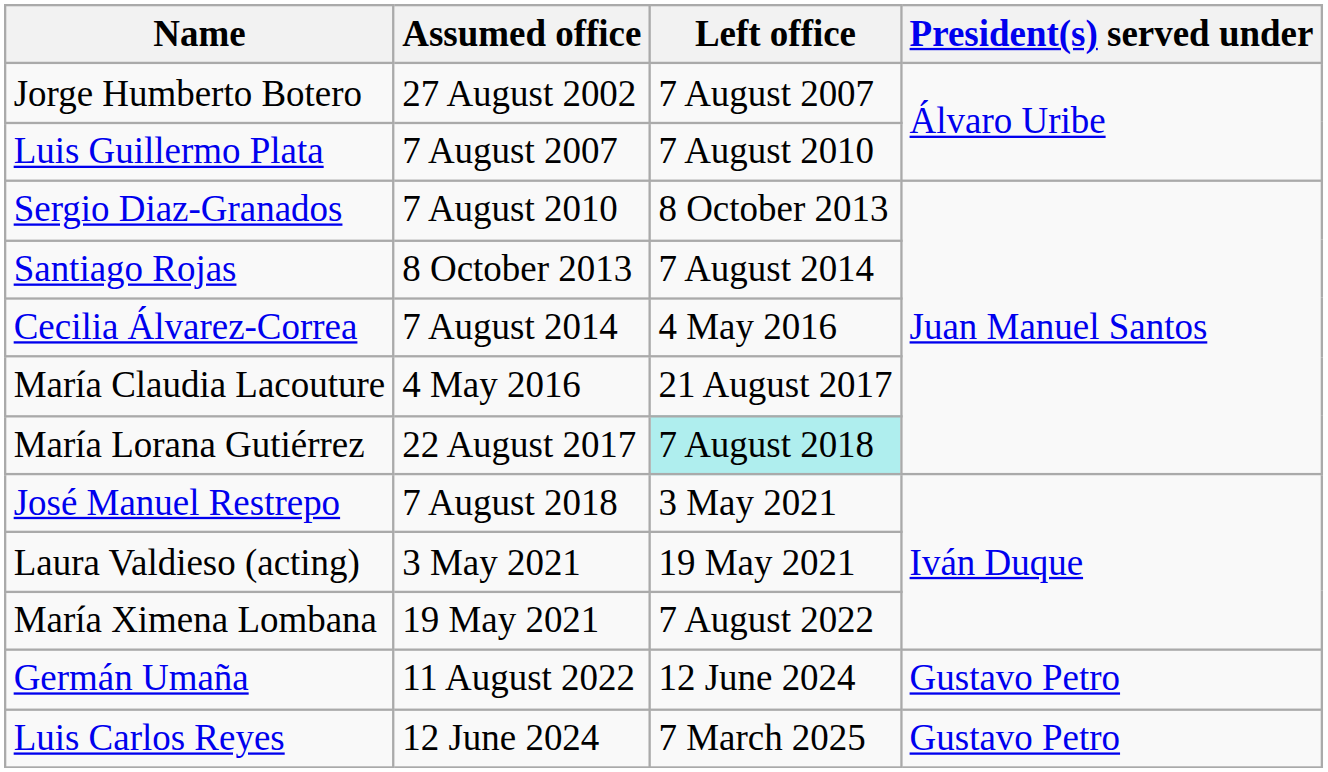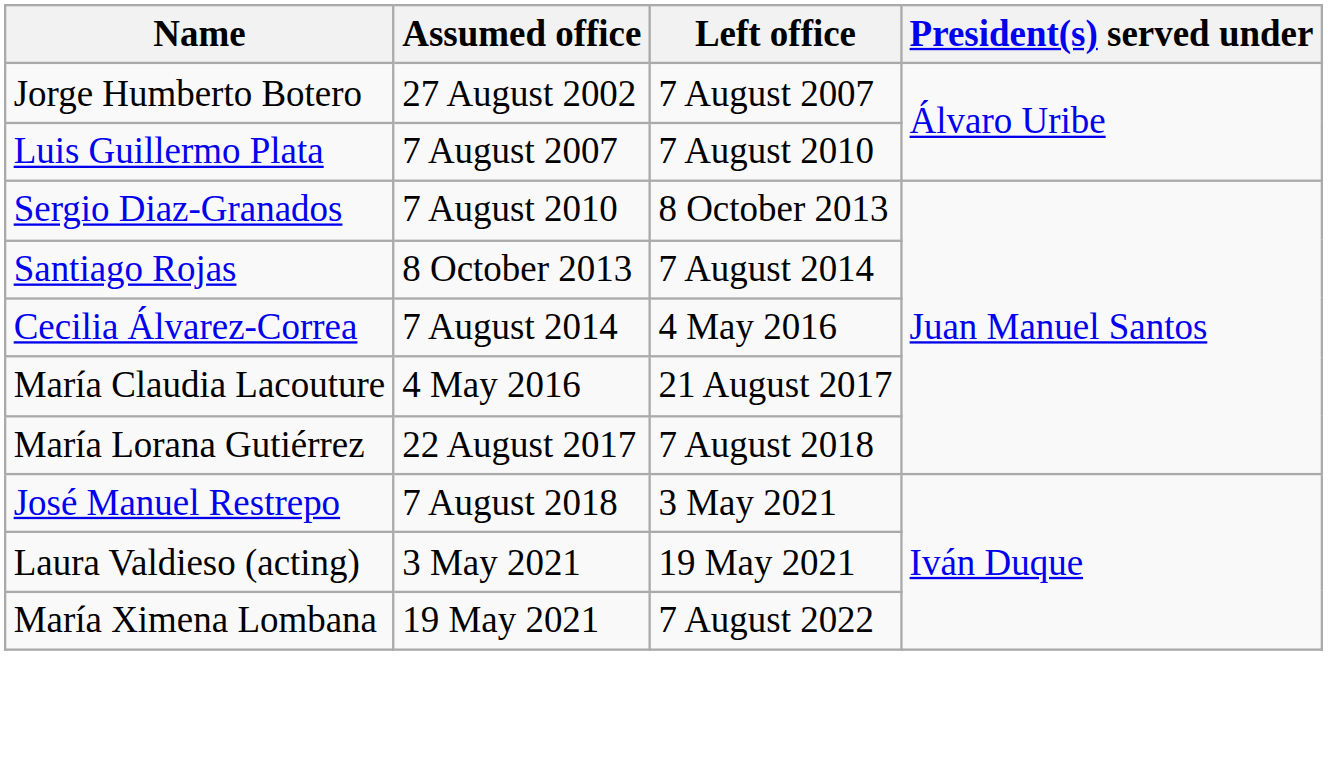 <table class="wikitable">
 <tr>
 <th>Name</th>
 <th>Assumed office</th>
 <th>Left office</th>
 <th><a href='#'>President(s)</a> served under</th>
 </tr>
 <tr>
 <td>Jorge Humberto Botero</td>
 <td>27 August 2002</td>
 <td>7 August 2007</td>
 <td rowspan="2"><a href='#'>Álvaro Uribe</a></td>
 </tr>
 <tr>
 <td><a href='#'>Luis Guillermo Plata</a></td>
 <td>7 August 2007</td>
 <td>7 August 2010</td>
 </tr>
 <tr>
 <td><a href='#'>Sergio Diaz-Granados</a></td>
 <td>7 August 2010</td>
 <td>8 October 2013</td>
 <td rowspan="5"><a href='#'>Juan Manuel Santos</a></td>
 </tr>
 <tr>
 <td><a href='#'>Santiago Rojas</a></td>
 <td>8 October 2013</td>
 <td>7 August 2014</td>
 </tr>
 <tr>
 <td><a href='#'>Cecilia Álvarez-Correa</a></td>
 <td>7 August 2014</td>
 <td>4 May 2016</td>
 </tr>
 <tr>
 <td>María Claudia Lacouture</td>
 <td>4 May 2016</td>
 <td>21 August 2017</td>
 </tr>
 <tr>
 <td>María Lorana Gutiérrez</td>
 <td>22 August 2017</td>
-<td style="background: paleturquoise;">7 August 2018</td>
+<td>7 August 2018</td>
 </tr>
 <tr>
 <td><a href='#'>José Manuel Restrepo</a></td>
 <td>7 August 2018</td>
 <td>3 May 2021</td>
 <td rowspan="3"><a href='#'>Iván Duque</a></td>
 </tr>
 <tr>
 <td>Laura Valdieso (acting)</td>
 <td>3 May 2021</td>
 <td>19 May 2021</td>
 </tr>
 <tr>
 <td>María Ximena Lombana</td>
 <td>19 May 2021</td>
 <td>7 August 2022</td>
 </tr>
-<tr>
-<td><a href='#'>Germán Umaña</a></td>
-<td>11 August 2022</td>
-<td>12 June 2024</td>
-<td><a href='#'>Gustavo Petro</a></td>
-</tr>
-<tr>
-<td><a href='#'>Luis Carlos Reyes</a></td>
-<td>12 June 2024</td>
-<td>7 March 2025</td>
-<td><a href='#'>Gustavo Petro</a></td>
-</tr>
 </table>
